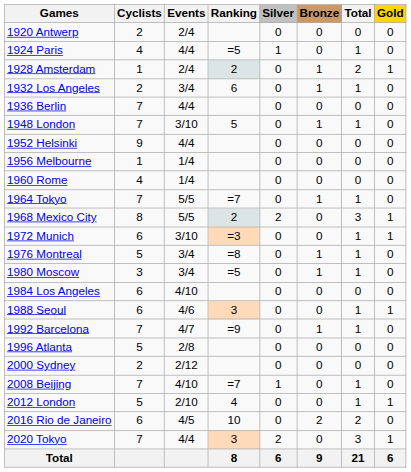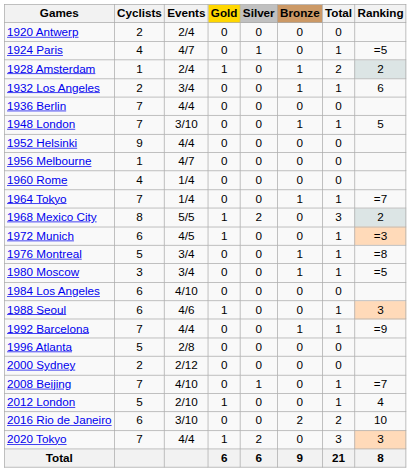 <table class="wikitable sortable" style="text-align:center">
 <tr>
 <th>Games</th>
 <th>Cyclists</th>
 <th>Events</th>
-<th>Ranking</th>
+<th style="background-color:gold;">Gold</th>
 <th style="background-color:silver;">Silver</th>
 <th style="background-color:#c96;">Bronze</th>
 <th>Total</th>
-<th style="background-color:gold;">Gold</th>
+<th>Ranking</th>
 </tr>
 <tr>
 <td align=left><a href='#'>1920 Antwerp</a></td>
 <td>2</td>
 <td>2/4</td>
-<td></td>
 <td>0</td>
 <td>0</td>
 <td>0</td>
 <td>0</td>
+<td></td>
 </tr>
 <tr>
 <td align=left><a href='#'>1924 Paris</a></td>
 <td>4</td>
-<td>4/4</td>
-<td>=5</td>
+<td>4/7</td>
+<td>0</td>
 <td>1</td>
 <td>0</td>
 <td>1</td>
-<td>0</td>
+<td>=5</td>
 </tr>
 <tr>
 <td align=left><a href='#'>1928 Amsterdam</a></td>
 <td>1</td>
 <td>2/4</td>
-<td bgcolor=dce5e5>2</td>
+<td>1</td>
 <td>0</td>
 <td>1</td>
 <td>2</td>
-<td>1</td>
+<td bgcolor=dce5e5>2</td>
 </tr>
 <tr>
 <td align=left><a href='#'>1932 Los Angeles</a></td>
 <td>2</td>
 <td>3/4</td>
-<td>6</td>
+<td>0</td>
 <td>0</td>
 <td>1</td>
 <td>1</td>
-<td>0</td>
+<td>6</td>
 </tr>
 <tr>
 <td align=left><a href='#'>1936 Berlin</a></td>
 <td>7</td>
 <td>4/4</td>
-<td></td>
 <td>0</td>
 <td>0</td>
 <td>0</td>
 <td>0</td>
+<td></td>
 </tr>
 <tr>
 <td align=left><a href='#'>1948 London</a></td>
 <td>7</td>
 <td>3/10</td>
-<td>5</td>
+<td>0</td>
 <td>0</td>
 <td>1</td>
 <td>1</td>
-<td>0</td>
+<td>5</td>
 </tr>
 <tr>
 <td align=left><a href='#'>1952 Helsinki</a></td>
 <td>9</td>
 <td>4/4</td>
-<td></td>
 <td>0</td>
 <td>0</td>
 <td>0</td>
 <td>0</td>
+<td></td>
 </tr>
 <tr>
 <td align=left><a href='#'>1956 Melbourne</a></td>
 <td>1</td>
-<td>1/4</td>
-<td></td>
+<td>4/7</td>
 <td>0</td>
 <td>0</td>
 <td>0</td>
 <td>0</td>
+<td></td>
 </tr>
 <tr>
 <td align=left><a href='#'>1960 Rome</a></td>
 <td>4</td>
 <td>1/4</td>
-<td></td>
 <td>0</td>
 <td>0</td>
 <td>0</td>
 <td>0</td>
+<td></td>
 </tr>
 <tr>
 <td align=left><a href='#'>1964 Tokyo</a></td>
 <td>7</td>
-<td>5/5</td>
-<td>=7</td>
+<td>1/4</td>
+<td>0</td>
 <td>0</td>
 <td>1</td>
 <td>1</td>
-<td>0</td>
+<td>=7</td>
 </tr>
 <tr>
 <td align=left><a href='#'>1968 Mexico City</a></td>
 <td>8</td>
 <td>5/5</td>
-<td bgcolor=dce5e5>2</td>
+<td>1</td>
 <td>2</td>
 <td>0</td>
 <td>3</td>
-<td>1</td>
+<td bgcolor=dce5e5>2</td>
 </tr>
 <tr>
 <td align=left><a href='#'>1972 Munich</a></td>
 <td>6</td>
-<td>3/10</td>
-<td bgcolor=ffdab9>=3</td>
+<td>4/5</td>
+<td>1</td>
 <td>0</td>
 <td>0</td>
 <td>1</td>
-<td>1</td>
+<td bgcolor=ffdab9>=3</td>
 </tr>
 <tr>
 <td align=left><a href='#'>1976 Montreal</a></td>
 <td>5</td>
 <td>3/4</td>
-<td>=8</td>
+<td>0</td>
 <td>0</td>
 <td>1</td>
 <td>1</td>
-<td>0</td>
+<td>=8</td>
 </tr>
 <tr>
 <td align=left><a href='#'>1980 Moscow</a></td>
 <td>3</td>
 <td>3/4</td>
-<td>=5</td>
+<td>0</td>
 <td>0</td>
 <td>1</td>
 <td>1</td>
-<td>0</td>
+<td>=5</td>
 </tr>
 <tr>
 <td align=left><a href='#'>1984 Los Angeles</a></td>
 <td>6</td>
 <td>4/10</td>
-<td></td>
 <td>0</td>
 <td>0</td>
 <td>0</td>
 <td>0</td>
+<td></td>
 </tr>
 <tr>
 <td align=left><a href='#'>1988 Seoul</a></td>
 <td>6</td>
 <td>4/6</td>
+<td>1</td>
+<td>0</td>
+<td>0</td>
+<td>1</td>
 <td bgcolor=ffdab9>3</td>
+</tr>
+<tr>
+<td align=left><a href='#'>1992 Barcelona</a></td>
+<td>7</td>
+<td>4/4</td>
 <td>0</td>
 <td>0</td>
 <td>1</td>
 <td>1</td>
-</tr>
-<tr>
-<td align=left><a href='#'>1992 Barcelona</a></td>
-<td>7</td>
-<td>4/7</td>
 <td>=9</td>
-<td>0</td>
-<td>1</td>
-<td>1</td>
-<td>0</td>
 </tr>
 <tr>
 <td align=left><a href='#'>1996 Atlanta</a></td>
 <td>5</td>
 <td>2/8</td>
-<td></td>
 <td>0</td>
 <td>0</td>
 <td>0</td>
 <td>0</td>
+<td></td>
 </tr>
 <tr>
 <td align=left><a href='#'>2000 Sydney</a></td>
 <td>2</td>
 <td>2/12</td>
-<td></td>
 <td>0</td>
 <td>0</td>
 <td>0</td>
 <td>0</td>
+<td></td>
 </tr>
 <tr>
 <td align=left><a href='#'>2008 Beijing</a></td>
 <td>7</td>
 <td>4/10</td>
-<td>=7</td>
+<td>0</td>
 <td>1</td>
 <td>0</td>
 <td>1</td>
-<td>0</td>
+<td>=7</td>
 </tr>
 <tr>
 <td align=left><a href='#'>2012 London</a></td>
 <td>5</td>
 <td>2/10</td>
-<td>4</td>
+<td>1</td>
 <td>0</td>
 <td>0</td>
 <td>1</td>
-<td>1</td>
+<td>4</td>
 </tr>
 <tr>
 <td align=left><a href='#'>2016 Rio de Janeiro</a></td>
 <td>6</td>
-<td>4/5</td>
-<td>10</td>
+<td>3/10</td>
+<td>0</td>
 <td>0</td>
 <td>2</td>
 <td>2</td>
-<td>0</td>
+<td>10</td>
 </tr>
 <tr>
 <td align=left><a href='#'>2020 Tokyo</a></td>
 <td>7</td>
 <td>4/4</td>
-<td bgcolor=ffdab9>3</td>
+<td>1</td>
 <td>2</td>
 <td>0</td>
 <td>3</td>
-<td>1</td>
+<td bgcolor=ffdab9>3</td>
 </tr>
 <tr>
 <th>Total</th>
 <th></th>
 <th></th>
-<th>8</th>
+<th>6</th>
 <th>6</th>
 <th>9</th>
 <th>21</th>
-<th>6</th>
+<th>8</th>
 </tr>
 </table>
